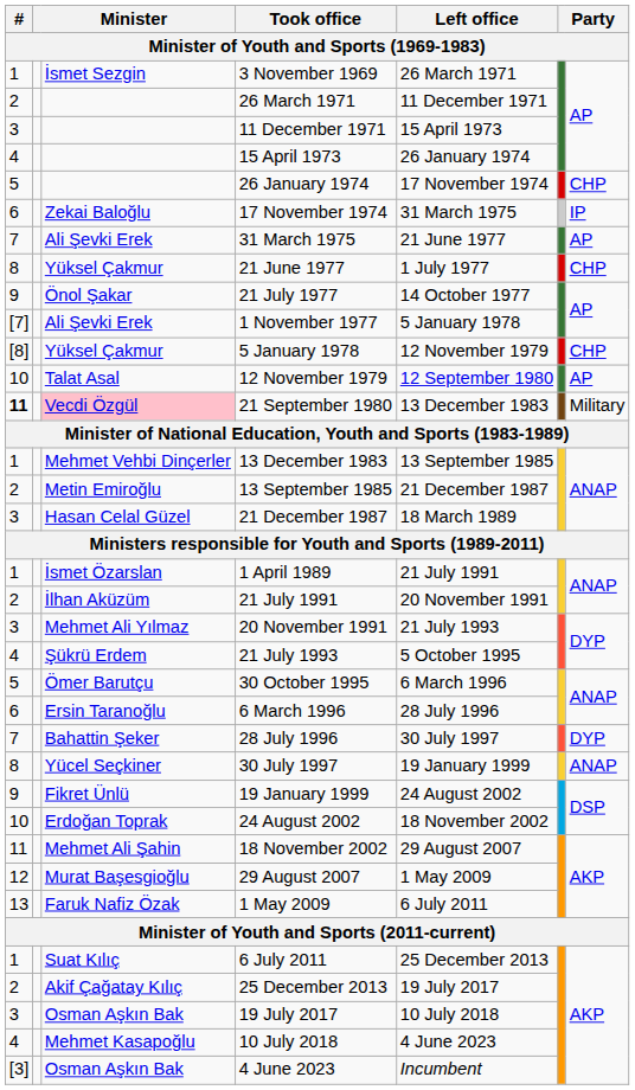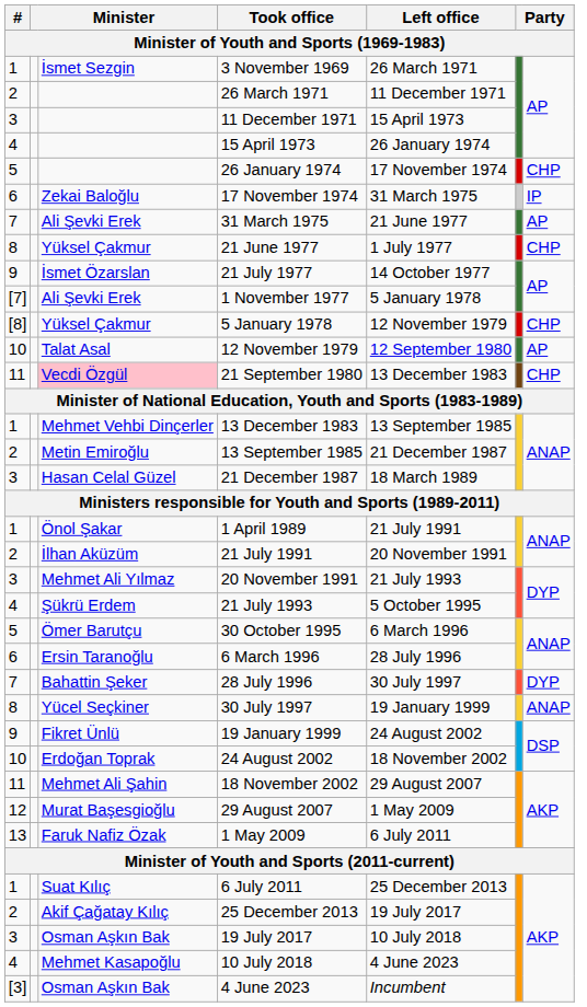 <table class="wikitable">
 <tr style="background:#cccccc">
 <th>#</th>
 <th colspan="2">Minister</th>
 <th>Took office</th>
 <th>Left office</th>
 <th colspan="2">Party</th>
 </tr>
 <tr>
 <th colspan="7">Minister of Youth and Sports (1969-1983)</th>
 </tr>
 <tr>
 <td>1</td>
 <td></td>
 <td><a href='#'>İsmet Sezgin</a></td>
 <td>3 November 1969</td>
 <td>26 March 1971</td>
 <td rowspan=4 style="background: #367534"></td>
 <td rowspan=4><a href='#'>AP</a></td>
 </tr>
 <tr>
 <td>2</td>
 <td></td>
 <td></td>
 <td>26 March 1971</td>
 <td>11 December 1971</td>
 </tr>
 <tr>
 <td>3</td>
 <td></td>
 <td></td>
 <td>11 December 1971</td>
 <td>15 April 1973</td>
 </tr>
 <tr>
 <td>4</td>
 <td></td>
 <td></td>
 <td>15 April 1973</td>
 <td>26 January 1974</td>
 </tr>
 <tr>
 <td>5</td>
 <td></td>
 <td></td>
 <td>26 January 1974</td>
 <td>17 November 1974</td>
 <td rowspan=1 style="background: #D70000"></td>
 <td rowspan=1><a href='#'>CHP</a></td>
 </tr>
 <tr>
 <td>6</td>
 <td></td>
 <td><a href='#'>Zekai Baloğlu</a></td>
 <td>17 November 1974</td>
 <td>31 March 1975</td>
 <td style="background: #CCCCCC"></td>
 <td><a href='#'>IP</a></td>
 </tr>
 <tr>
 <td>7</td>
 <td></td>
 <td><a href='#'>Ali Şevki Erek</a></td>
 <td>31 March 1975</td>
 <td>21 June 1977</td>
 <td rowspan=1 style="background: #367534"></td>
 <td rowspan=1><a href='#'>AP</a></td>
 </tr>
 <tr>
 <td>8</td>
 <td></td>
 <td><a href='#'>Yüksel Çakmur</a></td>
 <td>21 June 1977</td>
 <td>1 July 1977</td>
 <td rowspan=1 style="background: #D70000"></td>
 <td rowspan=1><a href='#'>CHP</a></td>
 </tr>
 <tr>
 <td>9</td>
 <td></td>
-<td><a href='#'>Önol Şakar</a></td>
+<td><a href='#'>İsmet Özarslan</a></td>
 <td>21 July 1977</td>
 <td>14 October 1977</td>
 <td rowspan=2 style="background: #367534"></td>
 <td rowspan=2><a href='#'>AP</a></td>
 </tr>
 <tr>
 <td>[7]</td>
 <td></td>
 <td><a href='#'>Ali Şevki Erek</a></td>
 <td>1 November 1977</td>
 <td>5 January 1978</td>
 </tr>
 <tr>
 <td>[8]</td>
 <td></td>
 <td><a href='#'>Yüksel Çakmur</a></td>
 <td>5 January 1978</td>
 <td>12 November 1979</td>
 <td rowspan=1 style="background: #D70000"></td>
 <td rowspan=1><a href='#'>CHP</a></td>
 </tr>
 <tr>
 <td>10</td>
 <td></td>
 <td><a href='#'>Talat Asal</a></td>
 <td>12 November 1979</td>
 <td><a href='#'>12 September 1980</a></td>
 <td rowspan=1 style="background: #367534"></td>
 <td rowspan=1><a href='#'>AP</a></td>
 </tr>
 <tr>
-<td><strong>11</strong></td>
+<td>11</td>
 <td></td>
 <td style="background: pink;"><a href='#'>Vecdi Özgül</a></td>
 <td>21 September 1980</td>
 <td>13 December 1983</td>
 <td rowspan=1 style="background: #704311"></td>
-<td rowspan=1>Military</td>
+<td rowspan=1><a href='#'>CHP</a></td>
 </tr>
 <tr>
 <th colspan="7">Minister of National Education, Youth and Sports (1983-1989)</th>
 </tr>
 <tr>
 <td>1</td>
 <td></td>
 <td><a href='#'>Mehmet Vehbi Dinçerler</a></td>
 <td>13 December 1983</td>
 <td>13 September 1985</td>
 <td rowspan=3 style="background: #FAD032"></td>
 <td rowspan=3><a href='#'>ANAP</a></td>
 </tr>
 <tr>
 <td>2</td>
 <td></td>
 <td><a href='#'>Metin Emiroğlu</a></td>
 <td>13 September 1985</td>
 <td>21 December 1987</td>
 </tr>
 <tr>
 <td>3</td>
 <td></td>
 <td><a href='#'>Hasan Celal Güzel</a></td>
 <td>21 December 1987</td>
 <td>18 March 1989</td>
 </tr>
 <tr>
 <th colspan="7">Ministers responsible for Youth and Sports (1989-2011)</th>
 </tr>
 <tr>
 <td>1</td>
 <td></td>
-<td><a href='#'>İsmet Özarslan</a></td>
+<td><a href='#'>Önol Şakar</a></td>
 <td>1 April 1989</td>
 <td>21 July 1991</td>
 <td rowspan=2 style="background: #FAD032"></td>
 <td rowspan=2><a href='#'>ANAP</a></td>
 </tr>
 <tr>
 <td>2</td>
 <td></td>
 <td><a href='#'>İlhan Aküzüm</a></td>
 <td>21 July 1991</td>
 <td>20 November 1991</td>
 </tr>
 <tr>
 <td>3</td>
 <td></td>
 <td><a href='#'>Mehmet Ali Yılmaz</a></td>
 <td>20 November 1991</td>
 <td>21 July 1993</td>
 <td rowspan=2 style="background: #FF5138"></td>
 <td rowspan=2><a href='#'>DYP</a></td>
 </tr>
 <tr>
 <td>4</td>
 <td></td>
 <td><a href='#'>Şükrü Erdem</a></td>
 <td>21 July 1993</td>
 <td>5 October 1995</td>
 </tr>
 <tr>
 <td>5</td>
 <td></td>
 <td><a href='#'>Ömer Barutçu</a></td>
 <td>30 October 1995</td>
 <td>6 March 1996</td>
 <td rowspan=2 style="background: #FAD032"></td>
 <td rowspan=2><a href='#'>ANAP</a></td>
 </tr>
 <tr>
 <td>6</td>
 <td></td>
 <td><a href='#'>Ersin Taranoğlu</a></td>
 <td>6 March 1996</td>
 <td>28 July 1996</td>
 </tr>
 <tr>
 <td>7</td>
 <td></td>
 <td><a href='#'>Bahattin Şeker</a></td>
 <td>28 July 1996</td>
 <td>30 July 1997</td>
 <td style="background: #FF5138"></td>
 <td><a href='#'>DYP</a></td>
 </tr>
 <tr>
 <td>8</td>
 <td></td>
 <td><a href='#'>Yücel Seçkiner</a></td>
 <td>30 July 1997</td>
 <td>19 January 1999</td>
 <td style="background: #FAD032"></td>
 <td><a href='#'>ANAP</a></td>
 </tr>
 <tr>
 <td>9</td>
 <td></td>
 <td><a href='#'>Fikret Ünlü</a></td>
 <td>19 January 1999</td>
 <td>24 August 2002</td>
 <td rowspan=2 style="background: #01A7E1"></td>
 <td rowspan=2><a href='#'>DSP</a></td>
 </tr>
 <tr>
 <td>10</td>
 <td></td>
 <td><a href='#'>Erdoğan Toprak</a></td>
 <td>24 August 2002</td>
 <td>18 November 2002</td>
 </tr>
 <tr>
 <td>11</td>
 <td></td>
 <td><a href='#'>Mehmet Ali Şahin</a></td>
 <td>18 November 2002</td>
 <td>29 August 2007</td>
 <td rowspan=3 style="background: #FF9901"></td>
 <td rowspan=3><a href='#'>AKP</a></td>
 </tr>
 <tr>
 <td>12</td>
 <td></td>
 <td><a href='#'>Murat Başesgioğlu</a></td>
 <td>29 August 2007</td>
 <td>1 May 2009</td>
 </tr>
 <tr>
 <td>13</td>
 <td></td>
 <td><a href='#'>Faruk Nafiz Özak</a></td>
 <td>1 May 2009</td>
 <td>6 July 2011</td>
 </tr>
 <tr>
 <th colspan="7">Minister of Youth and Sports (2011-current)</th>
 </tr>
 <tr>
 <td>1</td>
 <td></td>
 <td><a href='#'>Suat Kılıç</a></td>
 <td>6 July 2011</td>
 <td>25 December 2013</td>
 <td rowspan=5 style="background: #FF9901"></td>
 <td rowspan=5><a href='#'>AKP</a></td>
 </tr>
 <tr>
 <td>2</td>
 <td></td>
 <td><a href='#'>Akif Çağatay Kılıç</a></td>
 <td>25 December 2013</td>
 <td>19 July 2017</td>
 </tr>
 <tr>
 <td>3</td>
 <td></td>
 <td><a href='#'>Osman Aşkın Bak</a></td>
 <td>19 July 2017</td>
 <td>10 July 2018</td>
 </tr>
 <tr>
 <td>4</td>
 <td></td>
 <td><a href='#'>Mehmet Kasapoğlu</a></td>
 <td>10 July 2018</td>
 <td>4 June 2023</td>
 </tr>
 <tr>
 <td>[3]</td>
 <td></td>
 <td><a href='#'>Osman Aşkın Bak</a></td>
 <td>4 June 2023</td>
 <td><em>Incumbent</em></td>
 </tr>
 </table>
